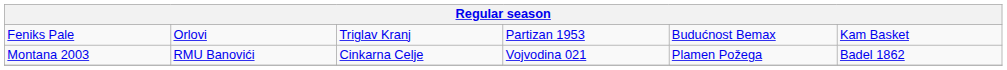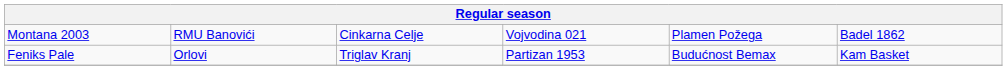 <table class="wikitable" style="white-space: nowrap;">
 <tr>
 <th colspan=6><a href='#'>Regular season</a></th>
+</tr>
+<tr>
+<td width=210> <a href='#'>Montana 2003</a></td>
+<td width=210> <a href='#'>RMU Banovići</a></td>
+<td width=210> <a href='#'>Cinkarna Celje</a></td>
+<td width=210> <a href='#'>Vojvodina 021</a></td>
+<td width=210> <a href='#'>Plamen Požega</a></td>
+<td width=210> <a href='#'>Badel 1862</a></td>
 </tr>
 <tr>
 <td width=210> <a href='#'>Feniks Pale</a></td>
 <td width=210> <a href='#'>Orlovi</a></td>
 <td width=210> <a href='#'>Triglav Kranj</a></td>
 <td width=210> <a href='#'>Partizan 1953</a></td>
 <td width=210> <a href='#'>Budućnost Bemax</a></td>
 <td width=210> <a href='#'>Kam Basket</a></td>
 </tr>
 <tr>
-<td width=210> <a href='#'>Montana 2003</a></td>
-<td width=210> <a href='#'>RMU Banovići</a></td>
-<td width=210> <a href='#'>Cinkarna Celje</a></td>
-<td width=210> <a href='#'>Vojvodina 021</a></td>
-<td width=210> <a href='#'>Plamen Požega</a></td>
-<td width=210> <a href='#'>Badel 1862</a></td>
-</tr>
-<tr>
 </tr>
 </table>
